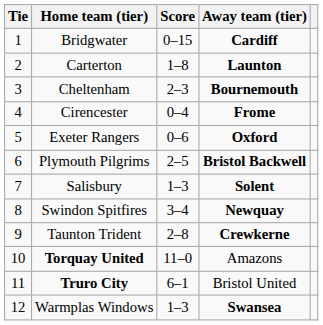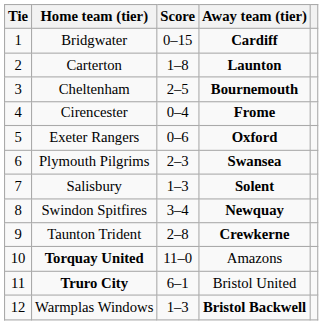 <table class="wikitable" style="text-align:center; font-size:85%">
 <tr>
 <th>Tie</th>
 <th>Home team (tier)</th>
 <th>Score</th>
 <th>Away team (tier)</th>
 <th></th>
 </tr>
 <tr>
 <td align="center">1</td>
 <td>Bridgwater</td>
 <td align="center">0–15</td>
 <td><strong>Cardiff</strong></td>
 <td></td>
 </tr>
 <tr>
 <td align="center">2</td>
 <td>Carterton</td>
 <td align="center">1–8</td>
 <td><strong>Launton</strong></td>
 <td></td>
 </tr>
 <tr>
 <td align="center">3</td>
 <td>Cheltenham</td>
-<td align="center">2–3</td>
+<td align="center">2–5</td>
 <td><strong>Bournemouth</strong></td>
 <td></td>
 </tr>
 <tr>
 <td align="center">4</td>
 <td>Cirencester</td>
 <td align="center">0–4</td>
 <td><strong>Frome</strong></td>
 <td></td>
 </tr>
 <tr>
 <td align="center">5</td>
 <td>Exeter Rangers</td>
 <td align="center">0–6</td>
 <td><strong>Oxford</strong></td>
 <td></td>
 </tr>
 <tr>
 <td align="center">6</td>
 <td>Plymouth Pilgrims</td>
-<td align="center">2–5</td>
-<td><strong>Bristol Backwell</strong></td>
+<td align="center">2–3</td>
+<td><strong>Swansea</strong></td>
 <td></td>
 </tr>
 <tr>
 <td align="center">7</td>
 <td>Salisbury</td>
 <td align="center">1–3</td>
 <td><strong>Solent</strong></td>
 <td></td>
 </tr>
 <tr>
 <td align="center">8</td>
 <td>Swindon Spitfires</td>
 <td align="center">3–4</td>
 <td><strong>Newquay</strong></td>
 <td></td>
 </tr>
 <tr>
 <td align="center">9</td>
 <td>Taunton Trident</td>
 <td align="center">2–8</td>
 <td><strong>Crewkerne</strong></td>
 <td></td>
 </tr>
 <tr>
 <td align="center">10</td>
 <td><strong>Torquay United</strong></td>
 <td align="center">11–0</td>
 <td>Amazons</td>
 <td></td>
 </tr>
 <tr>
 <td align="center">11</td>
 <td><strong>Truro City</strong></td>
 <td align="center">6–1</td>
 <td>Bristol United</td>
 <td></td>
 </tr>
 <tr>
 <td align="center">12</td>
 <td>Warmplas Windows</td>
 <td align="center">1–3</td>
-<td><strong>Swansea</strong></td>
+<td><strong>Bristol Backwell</strong></td>
 <td></td>
 </tr>
 </table>
